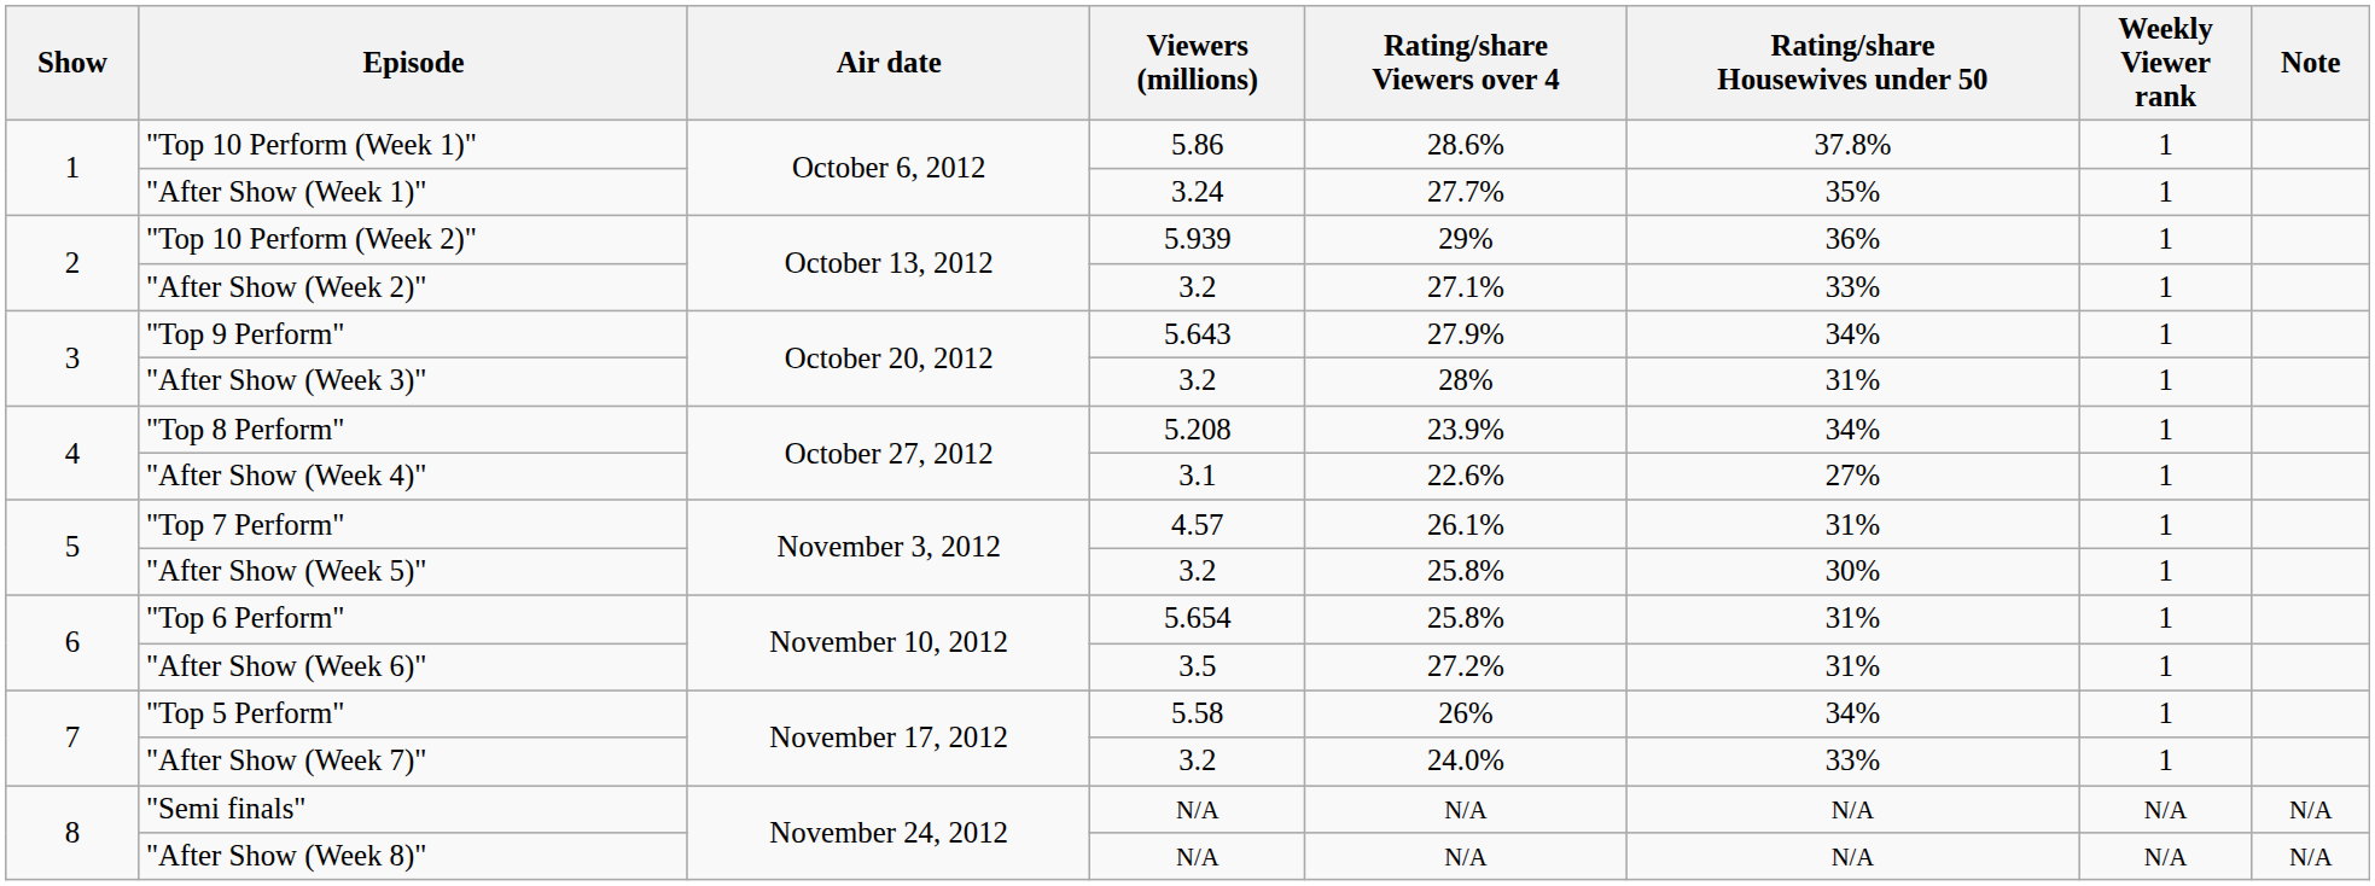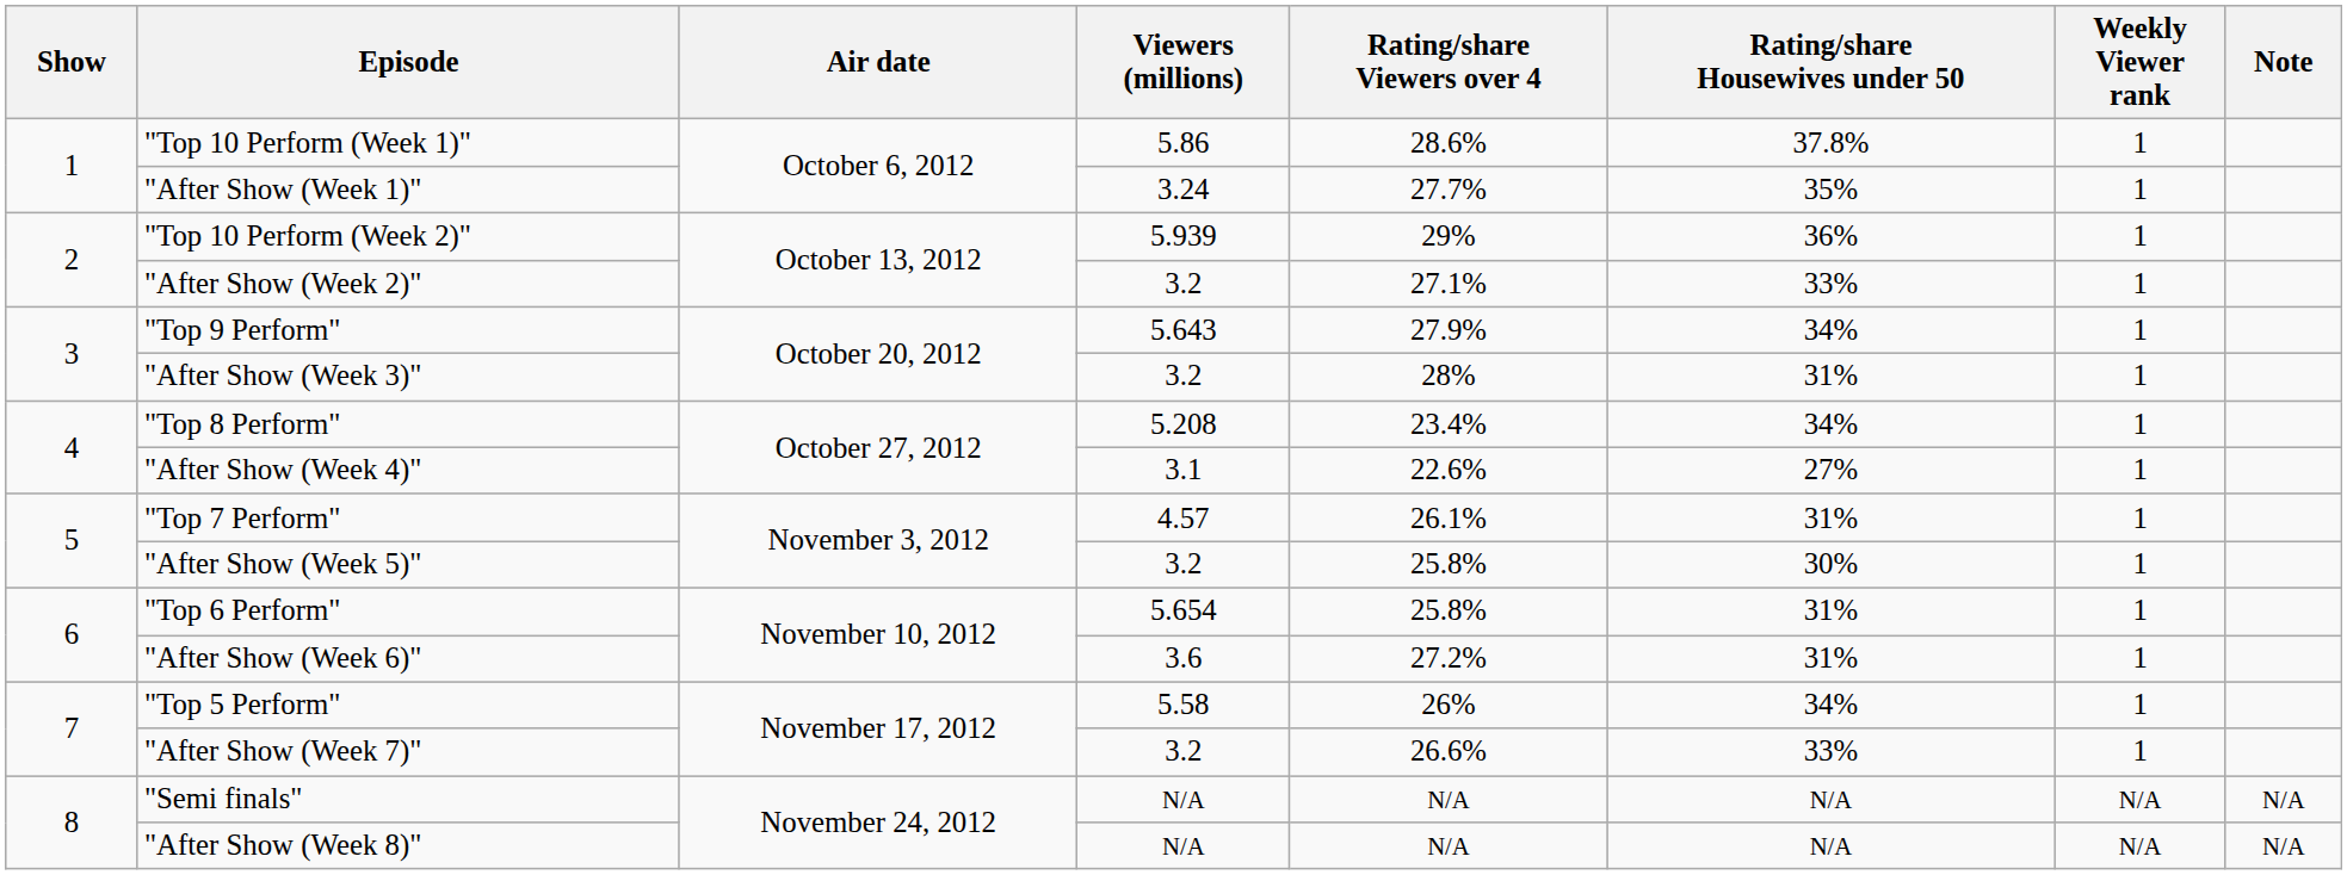 <table class="wikitable sortable" style="margin:0; width:100%;">
 <tr>
 <th>Show</th>
 <th>Episode</th>
 <th>Air date</th>
 <th>Viewers<br>(millions)</th>
 <th>Rating/share<br>Viewers over 4</th>
 <th>Rating/share<br>Housewives under 50</th>
 <th>Weekly<br>Viewer<br>rank</th>
 <th>Note</th>
 </tr>
 <tr>
 <td rowspan="2" style="text-align:center;">1</td>
 <td>"Top 10 Perform (Week 1)"</td>
 <td rowspan="2" style="text-align:center;">October 6, 2012</td>
 <td style="text-align:center;">5.86</td>
 <td style="text-align:center;">28.6%</td>
 <td style="text-align:center;">37.8%</td>
 <td style="text-align:center;">1</td>
 <td style="text-align:center;"></td>
 </tr>
 <tr>
 <td>"After Show (Week 1)"</td>
 <td style="text-align:center;">3.24</td>
 <td style="text-align:center;">27.7%</td>
 <td style="text-align:center;">35%</td>
 <td style="text-align:center;">1</td>
 <td style="text-align:center;"></td>
 </tr>
 <tr>
 <td rowspan="2" style="text-align:center;">2</td>
 <td>"Top 10 Perform (Week 2)"</td>
 <td rowspan="2" style="text-align:center;">October 13, 2012</td>
 <td style="text-align:center;">5.939</td>
 <td style="text-align:center;">29%</td>
 <td style="text-align:center;">36%</td>
 <td style="text-align:center;">1</td>
 <td style="text-align:center;"></td>
 </tr>
 <tr>
 <td>"After Show (Week 2)"</td>
 <td style="text-align:center;">3.2</td>
 <td style="text-align:center;">27.1%</td>
 <td style="text-align:center;">33%</td>
 <td style="text-align:center;">1</td>
 <td style="text-align:center;"></td>
 </tr>
 <tr>
 <td rowspan="2" style="text-align:center;">3</td>
 <td>"Top 9 Perform"</td>
 <td rowspan="2" style="text-align:center;">October 20, 2012</td>
 <td style="text-align:center;">5.643</td>
 <td style="text-align:center;">27.9%</td>
 <td style="text-align:center;">34%</td>
 <td style="text-align:center;">1</td>
 <td style="text-align:center;"></td>
 </tr>
 <tr>
 <td>"After Show (Week 3)"</td>
 <td style="text-align:center;">3.2</td>
 <td style="text-align:center;">28%</td>
 <td style="text-align:center;">31%</td>
 <td style="text-align:center;">1</td>
 <td style="text-align:center;"></td>
 </tr>
 <tr>
 <td rowspan="2" style="text-align:center;">4</td>
 <td>"Top 8 Perform"</td>
 <td rowspan="2" style="text-align:center;">October 27, 2012</td>
 <td style="text-align:center;">5.208</td>
-<td style="text-align:center;">23.9%</td>
+<td style="text-align:center;">23.4%</td>
 <td style="text-align:center;">34%</td>
 <td style="text-align:center;">1</td>
 <td style="text-align:center;"></td>
 </tr>
 <tr>
 <td>"After Show (Week 4)"</td>
 <td style="text-align:center;">3.1</td>
 <td style="text-align:center;">22.6%</td>
 <td style="text-align:center;">27%</td>
 <td style="text-align:center;">1</td>
 <td style="text-align:center;"></td>
 </tr>
 <tr>
 <td rowspan="2" style="text-align:center;">5</td>
 <td>"Top 7 Perform"</td>
 <td rowspan="2" style="text-align:center;">November 3, 2012</td>
 <td style="text-align:center;">4.57</td>
 <td style="text-align:center;">26.1%</td>
 <td style="text-align:center;">31%</td>
 <td style="text-align:center;">1</td>
 <td style="text-align:center;"></td>
 </tr>
 <tr>
 <td>"After Show (Week 5)"</td>
 <td style="text-align:center;">3.2</td>
 <td style="text-align:center;">25.8%</td>
 <td style="text-align:center;">30%</td>
 <td style="text-align:center;">1</td>
 <td style="text-align:center;"></td>
 </tr>
 <tr>
 <td rowspan="2" style="text-align:center;">6</td>
 <td>"Top 6 Perform"</td>
 <td rowspan="2" style="text-align:center;">November 10, 2012</td>
 <td style="text-align:center;">5.654</td>
 <td style="text-align:center;">25.8%</td>
 <td style="text-align:center;">31%</td>
 <td style="text-align:center;">1</td>
 <td style="text-align:center;"></td>
 </tr>
 <tr>
 <td>"After Show (Week 6)"</td>
-<td style="text-align:center;">3.5</td>
+<td style="text-align:center;">3.6</td>
 <td style="text-align:center;">27.2%</td>
 <td style="text-align:center;">31%</td>
 <td style="text-align:center;">1</td>
 <td style="text-align:center;"></td>
 </tr>
 <tr>
 <td rowspan="2" style="text-align:center;">7</td>
 <td>"Top 5 Perform"</td>
 <td rowspan="2" style="text-align:center;">November 17, 2012</td>
 <td style="text-align:center;">5.58</td>
 <td style="text-align:center;">26%</td>
 <td style="text-align:center;">34%</td>
 <td style="text-align:center;">1</td>
 <td style="text-align:center;"></td>
 </tr>
 <tr>
 <td>"After Show (Week 7)"</td>
 <td style="text-align:center;">3.2</td>
-<td style="text-align:center;">24.0%</td>
+<td style="text-align:center;">26.6%</td>
 <td style="text-align:center;">33%</td>
 <td style="text-align:center;">1</td>
 <td style="text-align:center;"></td>
 </tr>
 <tr>
 <td rowspan="2" style="text-align:center;">8</td>
 <td>"Semi finals"</td>
 <td rowspan="2" style="text-align:center;">November 24, 2012</td>
 <td style="text-align:center;"><span><small>N/A</small></span></td>
 <td style="text-align:center;"><span><small>N/A</small></span></td>
 <td style="text-align:center;"><span><small>N/A</small></span></td>
 <td style="text-align:center;"><span><small>N/A</small></span></td>
 <td style="text-align:center;"><span><small>N/A</small></span></td>
 </tr>
 <tr>
 <td>"After Show (Week 8)"</td>
 <td style="text-align:center;"><span><small>N/A</small></span></td>
 <td style="text-align:center;"><span><small>N/A</small></span></td>
 <td style="text-align:center;"><span><small>N/A</small></span></td>
 <td style="text-align:center;"><span><small>N/A</small></span></td>
 <td style="text-align:center;"><span><small>N/A</small></span></td>
 </tr>
 </table>
